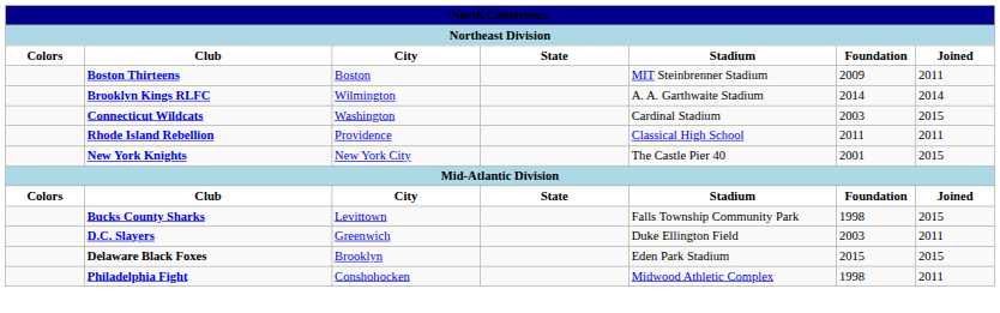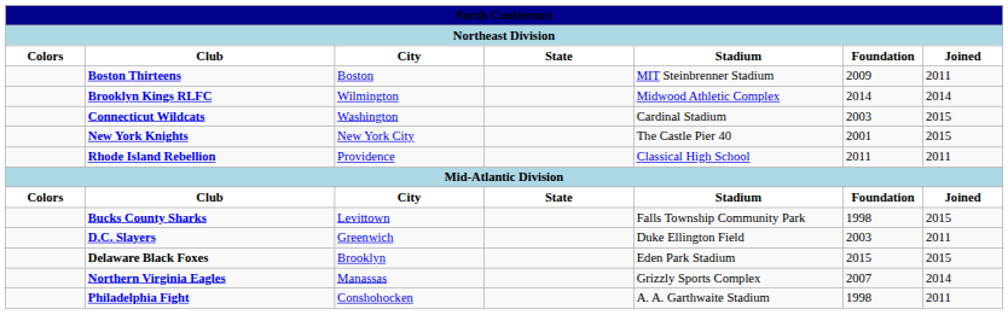 <table class="wikitable" style="width: 99%">
 <tr>
 </tr>
 <tr>
 <td bgcolor=darkblue align="center" colspan="7"><strong><span>North Conference</span></strong></td>
 </tr>
 <tr>
 <td bgcolor=lightblue align="center" colspan="7"><strong><span>Northeast Division</span></strong></td>
 </tr>
 <tr>
 <th style="background:white; width:8%">Colors</th>
 <th style="background:white; width:25%">Club</th>
 <th style="background:white; width:15%">City</th>
 <th style="background:white; width:15%">State</th>
 <th style="background:white; width:21%">Stadium</th>
 <th style="background:white; width:8%">Foundation</th>
 <th style="background:white; width:8%">Joined</th>
 </tr>
 <tr>
 <td></td>
 <td><strong><a href='#'>Boston Thirteens</a></strong></td>
 <td><a href='#'>Boston</a></td>
 <td></td>
 <td><a href='#'>MIT</a> Steinbrenner Stadium</td>
 <td>2009</td>
 <td>2011</td>
 </tr>
 <tr>
 <td></td>
 <td><strong><a href='#'>Brooklyn Kings RLFC</a></strong></td>
 <td><a href='#'>Wilmington</a></td>
 <td></td>
-<td>A. A. Garthwaite Stadium</td>
+<td><a href='#'>Midwood Athletic Complex</a></td>
 <td>2014</td>
 <td>2014</td>
 </tr>
 <tr>
 <td></td>
 <td><strong><a href='#'>Connecticut Wildcats</a></strong></td>
 <td><a href='#'>Washington</a></td>
 <td></td>
 <td>Cardinal Stadium</td>
 <td>2003</td>
 <td>2015</td>
 </tr>
 <tr>
 <td></td>
+<td><strong><a href='#'>New York Knights</a></strong></td>
+<td><a href='#'>New York City</a></td>
+<td></td>
+<td>The Castle Pier 40</td>
+<td>2001</td>
+<td>2015</td>
+</tr>
+<tr>
+<td></td>
 <td><strong><a href='#'>Rhode Island Rebellion</a></strong></td>
 <td><a href='#'>Providence</a></td>
 <td></td>
 <td><a href='#'>Classical High School</a></td>
 <td>2011</td>
 <td>2011</td>
-</tr>
-<tr>
-<td></td>
-<td><strong><a href='#'>New York Knights</a></strong></td>
-<td><a href='#'>New York City</a></td>
-<td></td>
-<td>The Castle Pier 40</td>
-<td>2001</td>
-<td>2015</td>
 </tr>
 <tr>
 <td bgcolor=lightblue align="center" colspan="7"><strong><span>Mid-Atlantic Division</span></strong></td>
 </tr>
 <tr>
 <th style="background:white; width:8%">Colors</th>
 <th style="background:white; width:25%">Club</th>
 <th style="background:white; width:15%">City</th>
 <th style="background:white; width:15%">State</th>
 <th style="background:white; width:21%">Stadium</th>
 <th style="background:white; width:8%">Foundation</th>
 <th style="background:white; width:8%">Joined</th>
 </tr>
 <tr>
 <td></td>
 <td><strong><a href='#'>Bucks County Sharks</a></strong></td>
 <td><a href='#'>Levittown</a></td>
 <td></td>
 <td>Falls Township Community Park</td>
 <td>1998</td>
 <td>2015</td>
 </tr>
 <tr>
 <td></td>
 <td><strong><a href='#'>D.C. Slayers</a></strong></td>
 <td><a href='#'>Greenwich</a></td>
 <td></td>
 <td>Duke Ellington Field</td>
 <td>2003</td>
 <td>2011</td>
 </tr>
 <tr>
 <td></td>
 <td><strong>Delaware Black Foxes</strong></td>
 <td><a href='#'>Brooklyn</a></td>
 <td></td>
 <td>Eden Park Stadium</td>
 <td>2015</td>
 <td>2015</td>
 </tr>
 <tr>
 <td></td>
+<td><strong><a href='#'>Northern Virginia Eagles</a></strong></td>
+<td><a href='#'>Manassas</a></td>
+<td></td>
+<td>Grizzly Sports Complex</td>
+<td>2007</td>
+<td>2014</td>
+</tr>
+<tr>
+<td></td>
 <td><strong><a href='#'>Philadelphia Fight</a></strong></td>
 <td><a href='#'>Conshohocken</a></td>
 <td></td>
-<td><a href='#'>Midwood Athletic Complex</a></td>
+<td>A. A. Garthwaite Stadium</td>
 <td>1998</td>
 <td>2011</td>
 </tr>
 </table>
